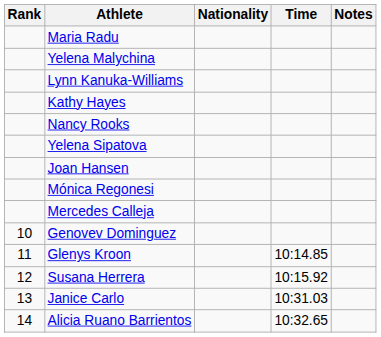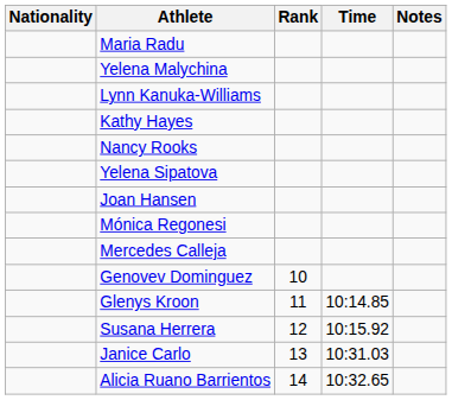 <table class="wikitable sortable" style="text-align:center">
 <tr>
+<th>Nationality</th>
+<th>Athlete</th>
 <th>Rank</th>
-<th>Athlete</th>
-<th>Nationality</th>
 <th>Time</th>
 <th>Notes</th>
 </tr>
 <tr>
+<td align=left></td>
+<td align=left><a href='#'>Maria Radu</a></td>
 <td></td>
-<td align=left><a href='#'>Maria Radu</a></td>
-<td align=left></td>
 <td></td>
 <td></td>
 </tr>
 <tr>
+<td align=left></td>
+<td align=left><a href='#'>Yelena Malychina</a></td>
 <td></td>
-<td align=left><a href='#'>Yelena Malychina</a></td>
-<td align=left></td>
 <td></td>
 <td></td>
 </tr>
 <tr>
+<td align=left></td>
+<td align=left><a href='#'>Lynn Kanuka-Williams</a></td>
 <td></td>
-<td align=left><a href='#'>Lynn Kanuka-Williams</a></td>
-<td align=left></td>
 <td></td>
 <td></td>
 </tr>
 <tr>
+<td align=left></td>
+<td align=left><a href='#'>Kathy Hayes</a></td>
 <td></td>
-<td align=left><a href='#'>Kathy Hayes</a></td>
-<td align=left></td>
 <td></td>
 <td></td>
 </tr>
 <tr>
+<td align=left></td>
+<td align=left><a href='#'>Nancy Rooks</a></td>
 <td></td>
-<td align=left><a href='#'>Nancy Rooks</a></td>
-<td align=left></td>
 <td></td>
 <td></td>
 </tr>
 <tr>
+<td align=left></td>
+<td align=left><a href='#'>Yelena Sipatova</a></td>
 <td></td>
-<td align=left><a href='#'>Yelena Sipatova</a></td>
-<td align=left></td>
 <td></td>
 <td></td>
 </tr>
 <tr>
+<td align=left></td>
+<td align=left><a href='#'>Joan Hansen</a></td>
 <td></td>
-<td align=left><a href='#'>Joan Hansen</a></td>
-<td align=left></td>
 <td></td>
 <td></td>
 </tr>
 <tr>
+<td align=left></td>
+<td align=left><a href='#'>Mónica Regonesi</a></td>
 <td></td>
-<td align=left><a href='#'>Mónica Regonesi</a></td>
-<td align=left></td>
 <td></td>
 <td></td>
 </tr>
 <tr>
+<td align=left></td>
+<td align=left><a href='#'>Mercedes Calleja</a></td>
 <td></td>
-<td align=left><a href='#'>Mercedes Calleja</a></td>
-<td align=left></td>
 <td></td>
 <td></td>
 </tr>
 <tr>
+<td align=left></td>
+<td align=left><a href='#'>Genovev Dominguez</a></td>
 <td>10</td>
-<td align=left><a href='#'>Genovev Dominguez</a></td>
-<td align=left></td>
 <td></td>
 <td></td>
 </tr>
 <tr>
+<td align=left></td>
+<td align=left><a href='#'>Glenys Kroon</a></td>
 <td>11</td>
-<td align=left><a href='#'>Glenys Kroon</a></td>
-<td align=left></td>
 <td>10:14.85</td>
 <td></td>
 </tr>
 <tr>
+<td align=left></td>
+<td align=left><a href='#'>Susana Herrera</a></td>
 <td>12</td>
-<td align=left><a href='#'>Susana Herrera</a></td>
-<td align=left></td>
 <td>10:15.92</td>
 <td></td>
 </tr>
 <tr>
+<td align=left></td>
+<td align=left><a href='#'>Janice Carlo</a></td>
 <td>13</td>
-<td align=left><a href='#'>Janice Carlo</a></td>
-<td align=left></td>
 <td>10:31.03</td>
 <td></td>
 </tr>
 <tr>
+<td align=left></td>
+<td align=left><a href='#'>Alicia Ruano Barrientos</a></td>
 <td>14</td>
-<td align=left><a href='#'>Alicia Ruano Barrientos</a></td>
-<td align=left></td>
 <td>10:32.65</td>
 <td></td>
 </tr>
 </table>
